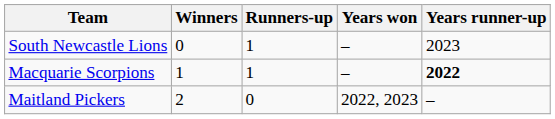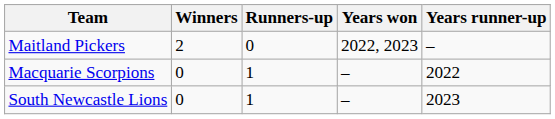 <table class="wikitable sortable">
 <tr>
 <th>Team</th>
 <th>Winners</th>
 <th>Runners-up</th>
 <th>Years won</th>
 <th>Years runner-up</th>
 </tr>
 <tr>
+<td> <a href='#'>Maitland Pickers</a></td>
+<td>2</td>
+<td>0</td>
+<td>2022, 2023</td>
+<td>–</td>
+</tr>
+<tr>
+<td> <a href='#'>Macquarie Scorpions</a></td>
+<td>0</td>
+<td>1</td>
+<td>–</td>
+<td>2022</td>
+</tr>
+<tr>
 <td> <a href='#'>South Newcastle Lions</a></td>
 <td>0</td>
 <td>1</td>
 <td>–</td>
 <td>2023</td>
 </tr>
-<tr>
-<td> <a href='#'>Macquarie Scorpions</a></td>
-<td>1</td>
-<td>1</td>
-<td>–</td>
-<td><strong>2022</strong></td>
-</tr>
-<tr>
-<td> <a href='#'>Maitland Pickers</a></td>
-<td>2</td>
-<td>0</td>
-<td>2022, 2023</td>
-<td>–</td>
-</tr>
 </table>
